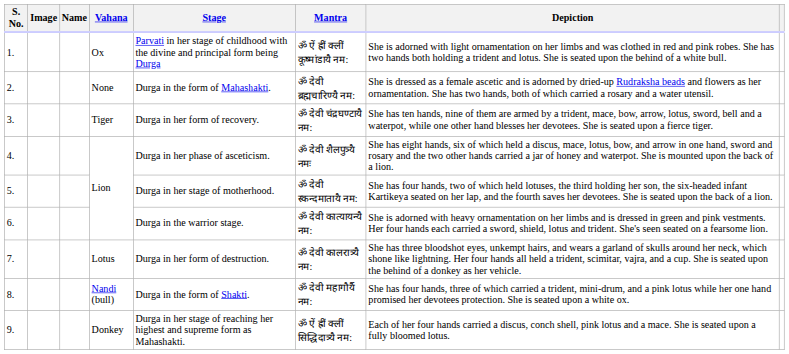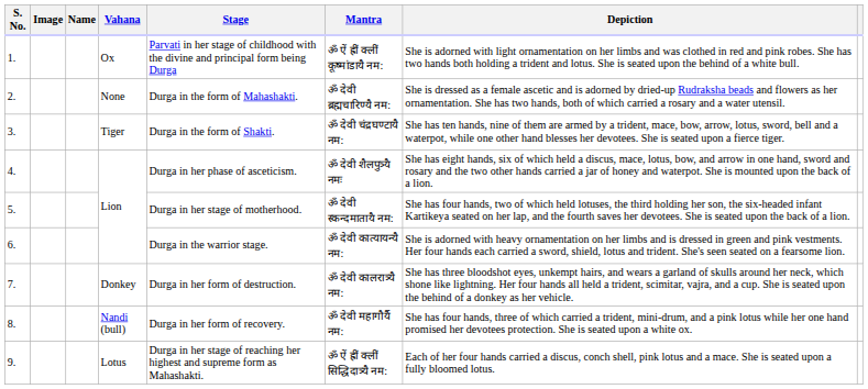 <table class="wikitable" width="98%" style="background:white;">
 <tr style="border-bottom:3px solid #CCCCFF">
 <th>S. No.</th>
 <th>Image<br></th>
 <th>Name</th>
 <th><a href='#'>Vahana</a></th>
 <th><a href='#'>Stage</a></th>
 <th><a href='#'>Mantra</a></th>
 <th>Depiction</th>
 <th></th>
 </tr>
 <tr>
 <td>1.</td>
 <td></td>
 <td><br></td>
 <td>Ox</td>
 <td><a href='#'>Parvati</a> in her stage of childhood with the divine and principal form being <a href='#'>Durga</a></td>
 <td>ॐ ऐं ह्रीं क्लीं कूष्मांडायै नम:</td>
 <td>She is adorned with light ornamentation on her limbs and was clothed in red and pink robes. She has two hands both holding a trident and lotus. She is seated upon the behind of a white bull.</td>
 <td></td>
 </tr>
 <tr>
 <td>2.</td>
 <td></td>
 <td><br></td>
 <td>None</td>
 <td>Durga in the form of <a href='#'>Mahashakti</a>.</td>
 <td>ॐ देवी ब्रह्मचारिण्यै नम:</td>
 <td>She is dressed as a female ascetic and is adorned by dried-up <a href='#'>Rudraksha beads</a> and flowers as her ornamentation. She has two hands, both of which carried a rosary and a water utensil.</td>
 <td></td>
 </tr>
 <tr>
 <td>3.</td>
 <td></td>
 <td><br></td>
 <td>Tiger</td>
-<td>Durga in her form of recovery.</td>
+<td>Durga in the form of <a href='#'>Shakti</a>.</td>
 <td>ॐ देवी चंद्रघण्टायै नम:</td>
 <td>She has ten hands, nine of them are armed by a trident, mace, bow, arrow, lotus, sword, bell and a waterpot, while one other hand blesses her devotees. She is seated upon a fierce tiger.</td>
 <td></td>
 </tr>
 <tr>
 <td>4.</td>
 <td></td>
 <td><br></td>
 <td rowspan="3">Lion</td>
 <td>Durga in her phase of asceticism.</td>
 <td>ॐ देवी शैलपुत्र्यै नमः</td>
 <td>She has eight hands, six of which held a discus, mace, lotus, bow, and arrow in one hand, sword and rosary and the two other hands carried a jar of honey and waterpot. She is mounted upon the back of a lion.</td>
 <td></td>
 </tr>
 <tr>
 <td>5.</td>
 <td></td>
 <td><br></td>
 <td>Durga in her stage of motherhood.</td>
 <td>ॐ देवी स्कन्दमातायै नम:</td>
 <td>She has four hands, two of which held lotuses, the third holding her son, the six-headed infant Kartikeya seated on her lap, and the fourth saves her devotees. She is seated upon the back of a lion.</td>
 <td></td>
 </tr>
 <tr>
 <td>6.</td>
 <td></td>
 <td><br></td>
 <td>Durga in the warrior stage.</td>
 <td>ॐ देवी कात्यायन्यै नम:</td>
 <td>She is adorned with heavy ornamentation on her limbs and is dressed in green and pink vestments. Her four hands each carried a sword, shield, lotus and trident. She's seen seated on a fearsome lion.</td>
 <td></td>
 </tr>
 <tr>
 <td>7.</td>
 <td></td>
 <td><br></td>
-<td>Lotus</td>
+<td>Donkey</td>
 <td>Durga in her form of destruction.</td>
 <td>ॐ देवी कालरात्र्यै नम:</td>
 <td>She has three bloodshot eyes, unkempt hairs, and wears a garland of skulls around her neck, which shone like lightning. Her four hands all held a trident, scimitar, vajra, and a cup. She is seated upon the behind of a donkey as her vehicle.</td>
 <td></td>
 </tr>
 <tr>
 <td>8.</td>
 <td></td>
 <td><br></td>
 <td><a href='#'>Nandi</a> (bull)</td>
-<td>Durga in the form of <a href='#'>Shakti</a>.</td>
+<td>Durga in her form of recovery.</td>
 <td>ॐ देवी महागौर्यै नम:</td>
 <td>She has four hands, three of which carried a trident, mini-drum, and a pink lotus while her one hand promised her devotees protection. She is seated upon a white ox.</td>
 <td></td>
 </tr>
 <tr>
 <td>9.</td>
 <td></td>
 <td><br></td>
-<td>Donkey</td>
+<td>Lotus</td>
 <td>Durga in her stage of reaching her highest and supreme form as Mahashakti.</td>
 <td>ॐ ऐं ह्रीं क्लीं सिद्धिदात्र्यै नम:</td>
 <td>Each of her four hands carried a discus, conch shell, pink lotus and a mace. She is seated upon a fully bloomed lotus.</td>
 <td></td>
 </tr>
 </table>
